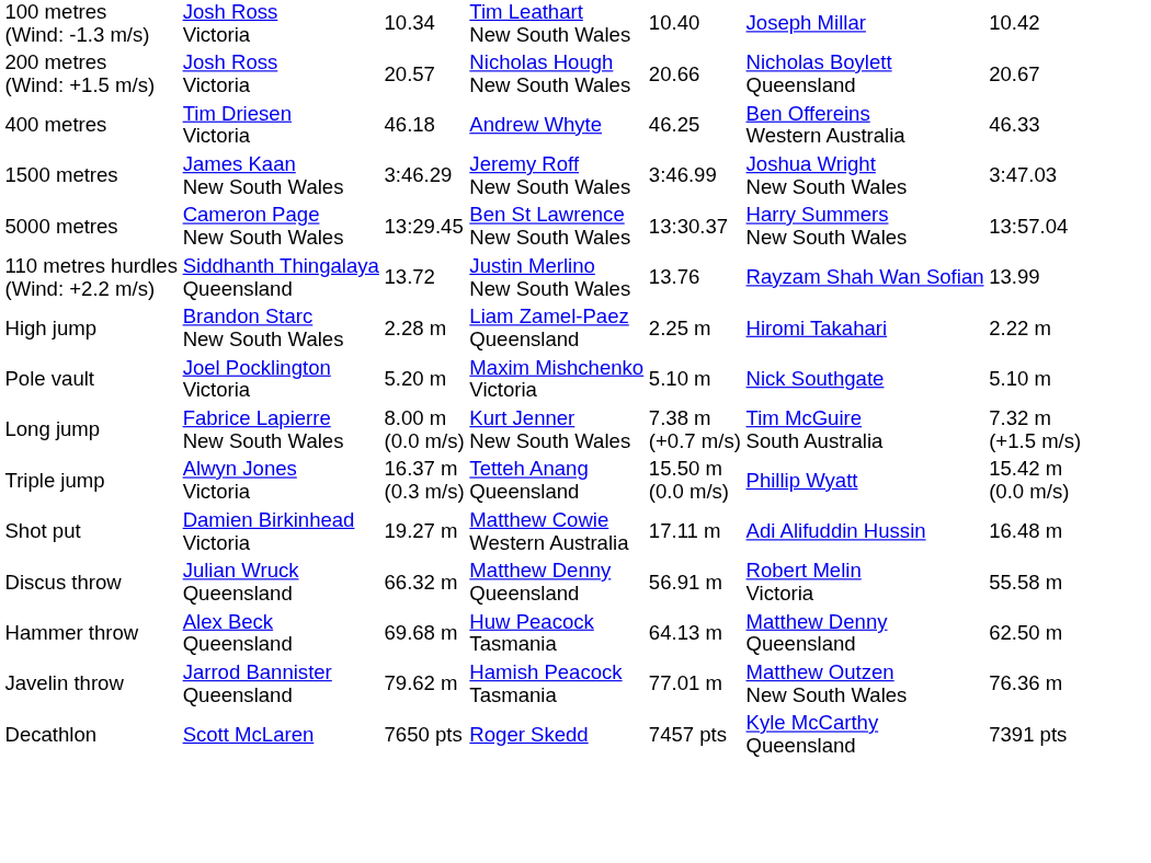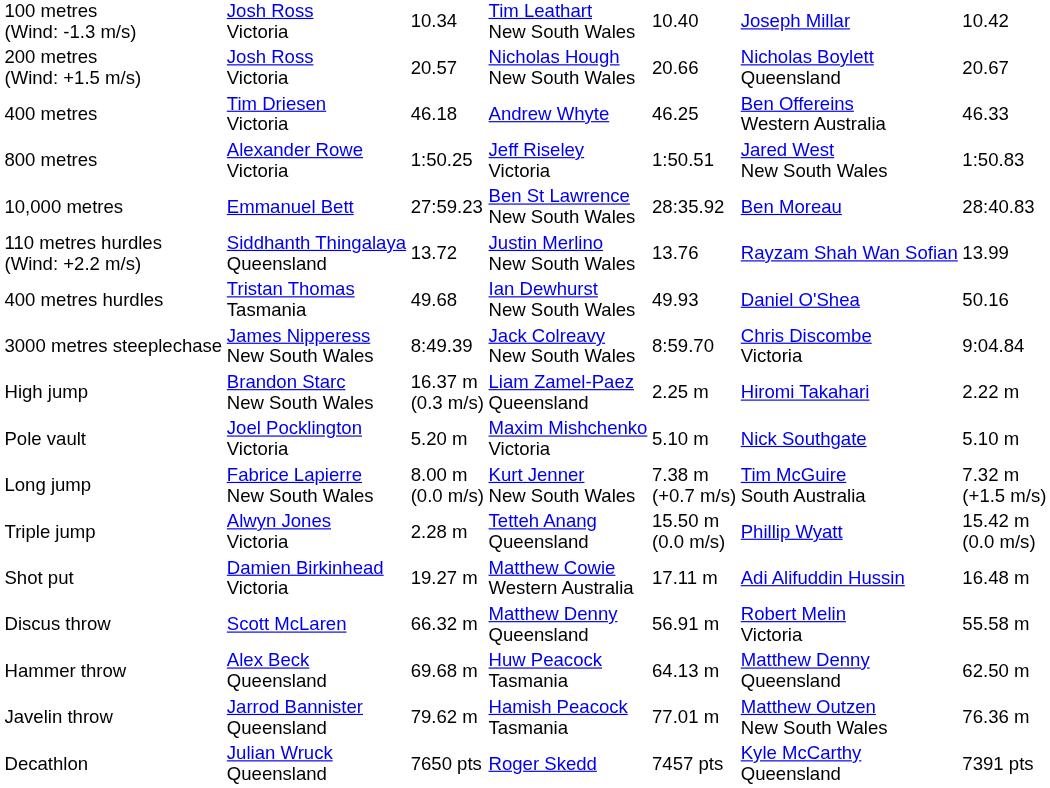 <table>
 <tr>
 <td>100 metres<br>(Wind: -1.3 m/s)</td>
 <td><a href='#'>Josh Ross</a><br>Victoria</td>
 <td>10.34</td>
 <td><a href='#'>Tim Leathart</a><br>New South Wales</td>
 <td>10.40</td>
 <td><a href='#'>Joseph Millar</a><br></td>
 <td>10.42</td>
 </tr>
 <tr>
 <td>200 metres<br>(Wind: +1.5 m/s)</td>
 <td><a href='#'>Josh Ross</a><br>Victoria</td>
 <td>20.57</td>
 <td><a href='#'>Nicholas Hough</a><br>New South Wales</td>
 <td>20.66</td>
 <td><a href='#'>Nicholas Boylett</a><br>Queensland</td>
 <td>20.67</td>
 </tr>
 <tr>
 <td>400 metres</td>
 <td><a href='#'>Tim Driesen</a><br>Victoria</td>
 <td>46.18</td>
 <td><a href='#'>Andrew Whyte</a><br></td>
 <td>46.25</td>
 <td><a href='#'>Ben Offereins</a><br>Western Australia</td>
 <td>46.33</td>
 </tr>
 <tr>
-<td>1500 metres</td>
-<td><a href='#'>James Kaan</a><br>New South Wales</td>
-<td>3:46.29</td>
-<td><a href='#'>Jeremy Roff</a><br>New South Wales</td>
-<td>3:46.99</td>
-<td><a href='#'>Joshua Wright</a><br>New South Wales</td>
-<td>3:47.03</td>
+<td>800 metres</td>
+<td><a href='#'>Alexander Rowe</a><br>Victoria</td>
+<td>1:50.25</td>
+<td><a href='#'>Jeff Riseley</a><br>Victoria</td>
+<td>1:50.51</td>
+<td><a href='#'>Jared West</a><br>New South Wales</td>
+<td>1:50.83</td>
 </tr>
 <tr>
-<td>5000 metres</td>
-<td><a href='#'>Cameron Page</a><br>New South Wales</td>
-<td>13:29.45</td>
+<td>10,000 metres</td>
+<td><a href='#'>Emmanuel Bett</a><br></td>
+<td>27:59.23</td>
 <td><a href='#'>Ben St Lawrence</a><br>New South Wales</td>
-<td>13:30.37</td>
-<td><a href='#'>Harry Summers</a><br>New South Wales</td>
-<td>13:57.04</td>
+<td>28:35.92</td>
+<td><a href='#'>Ben Moreau</a><br></td>
+<td>28:40.83</td>
 </tr>
 <tr>
 <td>110 metres hurdles<br>(Wind: +2.2 m/s)</td>
 <td><a href='#'>Siddhanth Thingalaya</a><br>Queensland</td>
 <td>13.72</td>
 <td><a href='#'>Justin Merlino</a><br>New South Wales</td>
 <td>13.76</td>
 <td><a href='#'>Rayzam Shah Wan Sofian</a><br></td>
 <td>13.99</td>
 </tr>
 <tr>
+<td>400 metres hurdles</td>
+<td><a href='#'>Tristan Thomas</a><br>Tasmania</td>
+<td>49.68</td>
+<td><a href='#'>Ian Dewhurst</a><br>New South Wales</td>
+<td>49.93</td>
+<td><a href='#'>Daniel O'Shea</a><br></td>
+<td>50.16</td>
+</tr>
+<tr>
+<td>3000 metres steeplechase</td>
+<td><a href='#'>James Nipperess</a><br>New South Wales</td>
+<td>8:49.39</td>
+<td><a href='#'>Jack Colreavy</a><br>New South Wales</td>
+<td>8:59.70</td>
+<td><a href='#'>Chris Discombe</a><br>Victoria</td>
+<td>9:04.84</td>
+</tr>
+<tr>
 <td>High jump</td>
 <td><a href='#'>Brandon Starc</a><br>New South Wales</td>
-<td>2.28 m</td>
+<td>16.37 m<br>(0.3 m/s)</td>
 <td><a href='#'>Liam Zamel-Paez</a><br>Queensland</td>
 <td>2.25 m</td>
 <td><a href='#'>Hiromi Takahari</a><br></td>
 <td>2.22 m</td>
 </tr>
 <tr>
 <td>Pole vault</td>
 <td><a href='#'>Joel Pocklington</a><br>Victoria</td>
 <td>5.20 m</td>
 <td><a href='#'>Maxim Mishchenko</a><br>Victoria</td>
 <td>5.10 m</td>
 <td><a href='#'>Nick Southgate</a><br></td>
 <td>5.10 m</td>
 </tr>
 <tr>
 <td>Long jump</td>
 <td><a href='#'>Fabrice Lapierre</a><br>New South Wales</td>
 <td>8.00 m<br>(0.0 m/s)</td>
 <td><a href='#'>Kurt Jenner</a><br>New South Wales</td>
 <td>7.38 m <br>(+0.7 m/s)</td>
 <td><a href='#'>Tim McGuire</a><br>South Australia</td>
 <td>7.32 m <br>(+1.5 m/s)</td>
 </tr>
 <tr>
 <td>Triple jump</td>
 <td><a href='#'>Alwyn Jones</a><br>Victoria</td>
-<td>16.37 m<br>(0.3 m/s)</td>
+<td>2.28 m</td>
 <td><a href='#'>Tetteh Anang</a><br>Queensland</td>
 <td>15.50 m<br>(0.0 m/s)</td>
 <td><a href='#'>Phillip Wyatt</a><br></td>
 <td>15.42 m<br>(0.0 m/s)</td>
 </tr>
 <tr>
 <td>Shot put</td>
 <td><a href='#'>Damien Birkinhead</a><br>Victoria</td>
 <td>19.27 m</td>
 <td><a href='#'>Matthew Cowie</a><br>Western Australia</td>
 <td>17.11 m</td>
 <td><a href='#'>Adi Alifuddin Hussin</a><br></td>
 <td>16.48 m</td>
 </tr>
 <tr>
 <td>Discus throw</td>
-<td><a href='#'>Julian Wruck</a><br>Queensland</td>
+<td><a href='#'>Scott McLaren</a><br></td>
 <td>66.32 m</td>
 <td><a href='#'>Matthew Denny</a><br>Queensland</td>
 <td>56.91 m</td>
 <td><a href='#'>Robert Melin</a><br>Victoria</td>
 <td>55.58 m</td>
 </tr>
 <tr>
 <td>Hammer throw</td>
 <td><a href='#'>Alex Beck</a><br>Queensland</td>
 <td>69.68 m</td>
 <td><a href='#'>Huw Peacock</a><br>Tasmania</td>
 <td>64.13 m</td>
 <td><a href='#'>Matthew Denny</a><br>Queensland</td>
 <td>62.50 m</td>
 </tr>
 <tr>
 <td>Javelin throw</td>
 <td><a href='#'>Jarrod Bannister</a><br>Queensland</td>
 <td>79.62 m</td>
 <td><a href='#'>Hamish Peacock</a><br>Tasmania</td>
 <td>77.01 m</td>
 <td><a href='#'>Matthew Outzen</a><br>New South Wales</td>
 <td>76.36 m</td>
 </tr>
 <tr>
 <td>Decathlon</td>
-<td><a href='#'>Scott McLaren</a><br></td>
+<td><a href='#'>Julian Wruck</a><br>Queensland</td>
 <td>7650 pts</td>
 <td><a href='#'>Roger Skedd</a><br></td>
 <td>7457 pts</td>
 <td><a href='#'>Kyle McCarthy</a><br>Queensland</td>
 <td>7391 pts</td>
 </tr>
 <tr>
 </tr>
 </table>
